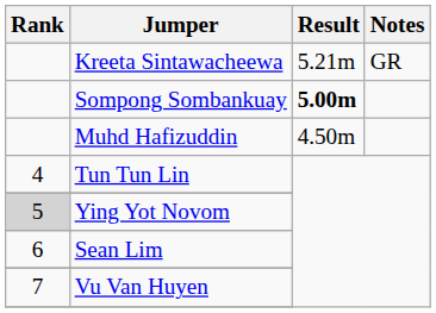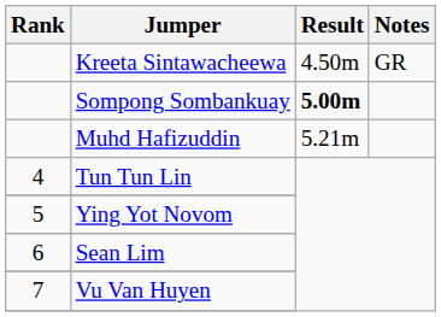 <table class="wikitable" style="font-size:95%" style="width:25em">
 <tr>
 <th>Rank</th>
 <th>Jumper</th>
 <th>Result</th>
 <th>Notes</th>
 </tr>
 <tr>
 <td align=center></td>
 <td><a href='#'>Kreeta Sintawacheewa</a></td>
-<td>5.21m</td>
+<td>4.50m</td>
 <td>GR</td>
 </tr>
 <tr>
 <td align=center></td>
 <td><a href='#'>Sompong Sombankuay</a></td>
 <td><strong>5.00m</strong></td>
 <td></td>
 </tr>
 <tr>
 <td align=center></td>
 <td><a href='#'>Muhd Hafizuddin</a></td>
-<td>4.50m</td>
+<td>5.21m</td>
 <td></td>
 </tr>
 <tr>
 <td align=center>4</td>
 <td><a href='#'>Tun Tun Lin</a></td>
 </tr>
 <tr ||>
 </tr>
 <tr>
-<td align=center style="background: lightgrey;">5</td>
+<td align=center>5</td>
 <td><a href='#'>Ying Yot Novom</a></td>
 </tr>
 <tr ||>
 </tr>
 <tr>
 <td align=center>6</td>
 <td><a href='#'>Sean Lim</a></td>
 </tr>
 <tr ||>
 </tr>
 <tr>
 <td align=center>7</td>
 <td><a href='#'>Vu Van Huyen</a></td>
 </tr>
 <tr ||DNS>
 </tr>
 </table>
